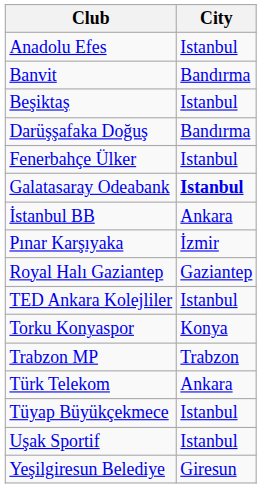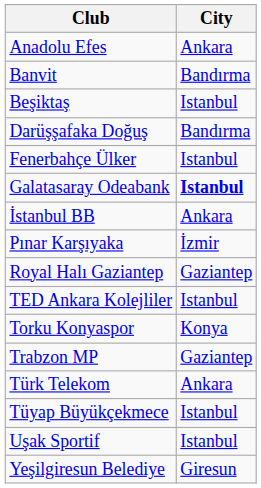 <table class="wikitable sortable" style="margin:1em 2em 1em 1em;">
 <tr>
 <th>Club</th>
 <th>City</th>
 </tr>
 <tr>
 <td><a href='#'>Anadolu Efes</a></td>
-<td><a href='#'>Istanbul</a></td>
+<td><a href='#'>Ankara</a></td>
 </tr>
 <tr>
 <td><a href='#'>Banvit</a></td>
 <td><a href='#'>Bandırma</a></td>
 </tr>
 <tr>
 <td><a href='#'>Beşiktaş</a></td>
 <td><a href='#'>Istanbul</a></td>
 </tr>
 <tr>
 <td><a href='#'>Darüşşafaka Doğuş</a></td>
 <td><a href='#'>Bandırma</a></td>
 </tr>
 <tr>
 <td><a href='#'>Fenerbahçe Ülker</a></td>
 <td><a href='#'>Istanbul</a></td>
 </tr>
 <tr>
 <td><a href='#'>Galatasaray Odeabank</a></td>
 <td><strong><a href='#'>Istanbul</a></strong></td>
 </tr>
 <tr>
 <td><a href='#'>İstanbul BB</a></td>
 <td><a href='#'>Ankara</a></td>
 </tr>
 <tr>
 <td><a href='#'>Pınar Karşıyaka</a></td>
 <td><a href='#'>İzmir</a></td>
 </tr>
 <tr>
 <td><a href='#'>Royal Halı Gaziantep</a></td>
 <td><a href='#'>Gaziantep</a></td>
 </tr>
 <tr>
 <td><a href='#'>TED Ankara Kolejliler</a></td>
 <td><a href='#'>Istanbul</a></td>
 </tr>
 <tr>
 <td><a href='#'>Torku Konyaspor</a></td>
 <td><a href='#'>Konya</a></td>
 </tr>
 <tr>
 <td><a href='#'>Trabzon MP</a></td>
-<td><a href='#'>Trabzon</a></td>
+<td><a href='#'>Gaziantep</a></td>
 </tr>
 <tr>
 <td><a href='#'>Türk Telekom</a></td>
 <td><a href='#'>Ankara</a></td>
 </tr>
 <tr>
 <td><a href='#'>Tüyap Büyükçekmece</a></td>
 <td><a href='#'>Istanbul</a></td>
 </tr>
 <tr>
 <td><a href='#'>Uşak Sportif</a></td>
 <td><a href='#'>Istanbul</a></td>
 </tr>
 <tr>
 <td><a href='#'>Yeşilgiresun Belediye</a></td>
 <td><a href='#'>Giresun</a></td>
 </tr>
 </table>
